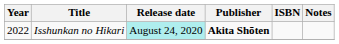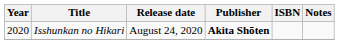 <table class="wikitable sortable">
 <tr>
 <th>Year</th>
 <th>Title</th>
 <th>Release date</th>
 <th>Publisher</th>
 <th>ISBN</th>
 <th class="unsortable">Notes</th>
 </tr>
 <tr>
-<td>2022</td>
+<td>2020</td>
 <td><em>Isshunkan no Hikari</em></td>
-<td style="background: paleturquoise;">August 24, 2020</td>
+<td>August 24, 2020</td>
 <td><strong>Akita Shōten</strong></td>
 <td></td>
 <td></td>
 </tr>
 <tr>
 </tr>
 </table>
